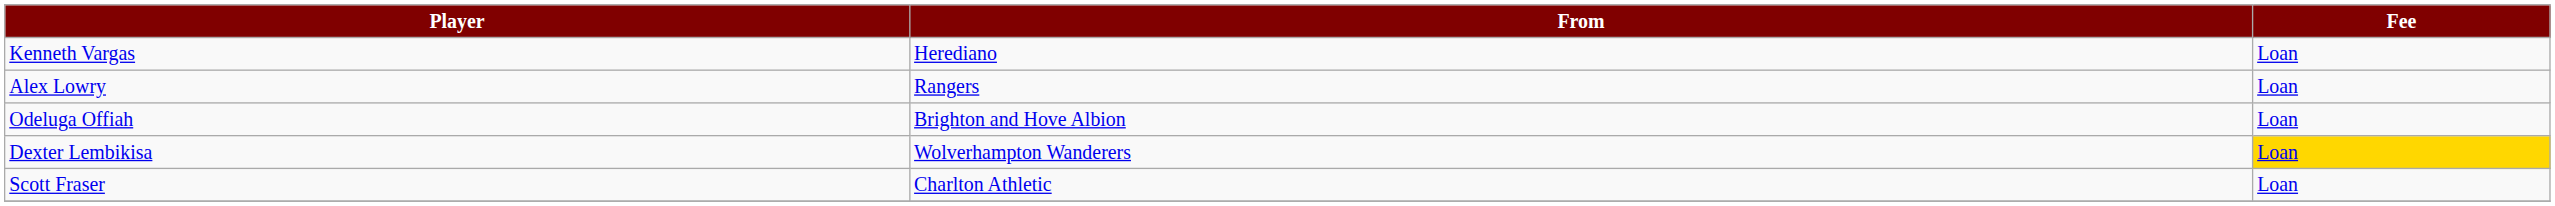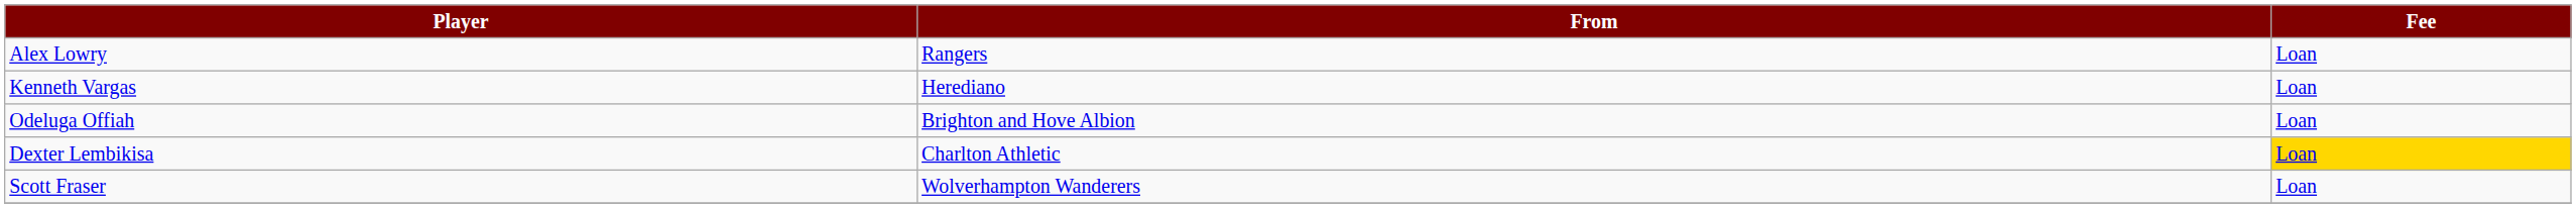 <table class="wikitable" style="text-align:left; font-size:95%;width:98%;">
 <tr>
 <th style="background:maroon; color:white;">Player</th>
 <th style="background:maroon; color:white;">From</th>
 <th style="background:maroon; color:white;">Fee</th>
 </tr>
 <tr>
-<td> <a href='#'>Kenneth Vargas</a></td>
-<td> <a href='#'>Herediano</a></td>
+<td> <a href='#'>Alex Lowry</a></td>
+<td> <a href='#'>Rangers</a></td>
 <td><a href='#'>Loan</a></td>
 </tr>
 <tr>
-<td> <a href='#'>Alex Lowry</a></td>
-<td> <a href='#'>Rangers</a></td>
+<td> <a href='#'>Kenneth Vargas</a></td>
+<td> <a href='#'>Herediano</a></td>
 <td><a href='#'>Loan</a></td>
 </tr>
 <tr>
 <td> <a href='#'>Odeluga Offiah</a></td>
 <td> <a href='#'>Brighton and Hove Albion</a></td>
 <td><a href='#'>Loan</a></td>
 </tr>
 <tr>
 <td> <a href='#'>Dexter Lembikisa</a></td>
-<td> <a href='#'>Wolverhampton Wanderers</a></td>
+<td> <a href='#'>Charlton Athletic</a></td>
 <td style="background: gold;"><a href='#'>Loan</a></td>
 </tr>
 <tr>
 <td> <a href='#'>Scott Fraser</a></td>
-<td> <a href='#'>Charlton Athletic</a></td>
+<td> <a href='#'>Wolverhampton Wanderers</a></td>
 <td><a href='#'>Loan</a></td>
 </tr>
 <tr>
 </tr>
 </table>
